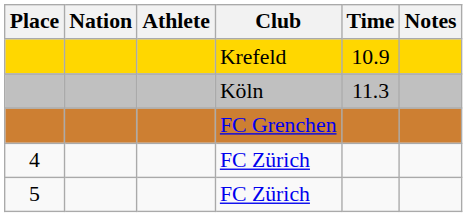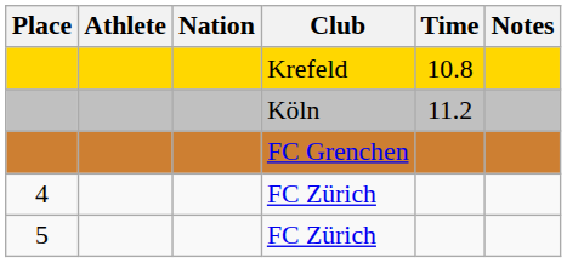 <table class="wikitable sortable">
 <tr>
 <th>Place</th>
+<th>Athlete</th>
 <th>Nation</th>
-<th>Athlete</th>
 <th>Club</th>
 <th>Time</th>
 <th>Notes</th>
 </tr>
 <tr style="background:gold;">
 <td align=center></td>
 <td></td>
 <td></td>
 <td>Krefeld</td>
-<td align=center>10.9 </td>
+<td align=center>10.8 </td>
 <td></td>
 </tr>
 <tr style="background:silver;">
 <td align=center></td>
 <td></td>
 <td></td>
 <td>Köln</td>
-<td align=center>11.3</td>
+<td align=center>11.2</td>
 <td></td>
 </tr>
 <tr style="background:#CD7F32;">
 <td align=center></td>
 <td></td>
 <td></td>
 <td><a href='#'>FC Grenchen</a></td>
 <td></td>
 <td></td>
 </tr>
 <tr>
 <td align=center>4</td>
 <td></td>
 <td></td>
 <td><a href='#'>FC Zürich</a></td>
 <td></td>
 <td></td>
 </tr>
 <tr>
 <td align=center>5</td>
 <td></td>
 <td></td>
 <td><a href='#'>FC Zürich</a></td>
 <td></td>
 <td></td>
 </tr>
 </table>
